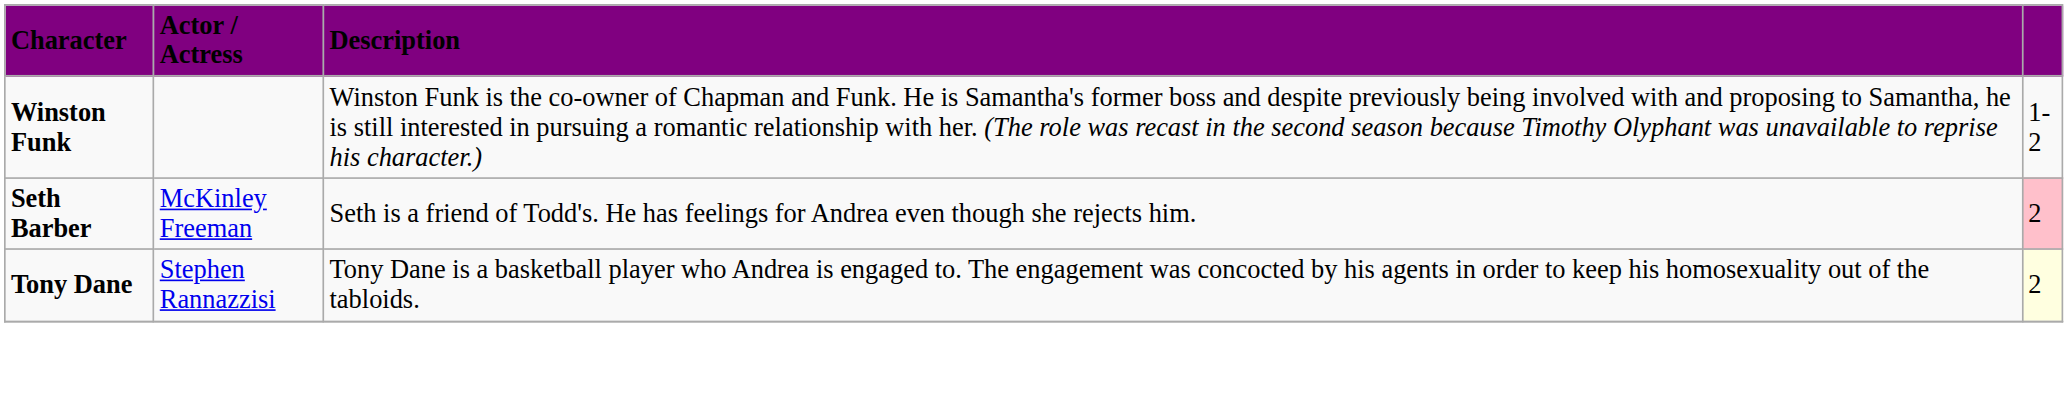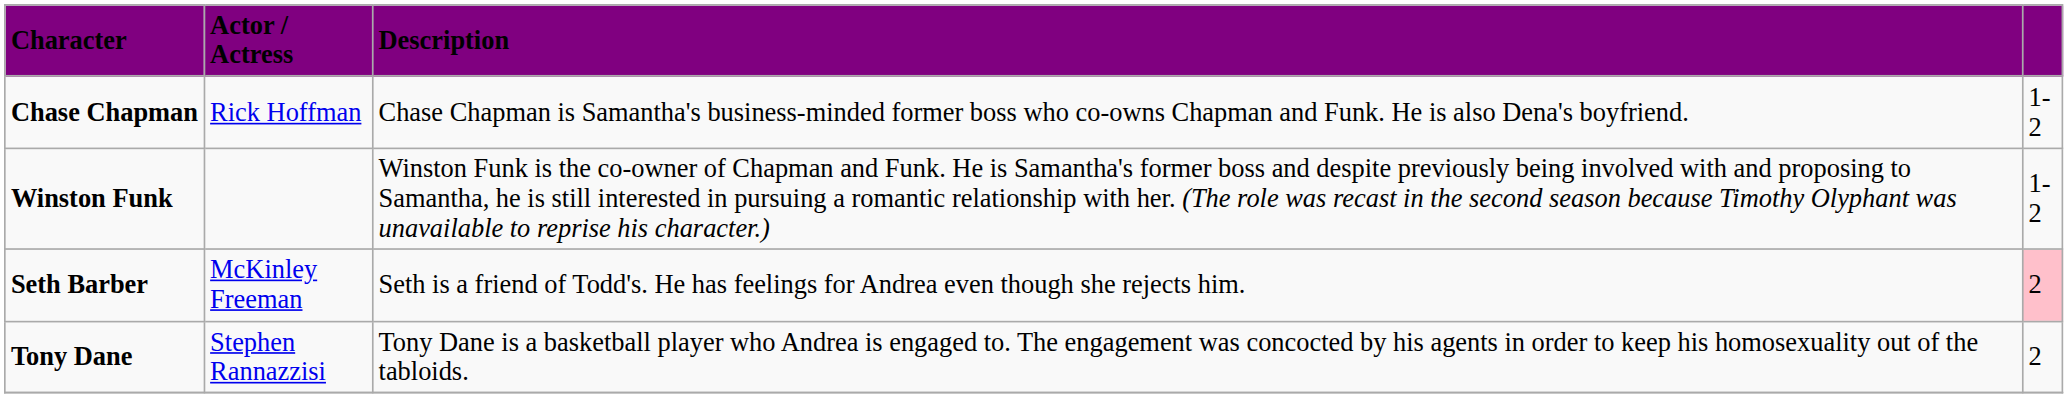 <table class="wikitable" border="1">
 <tr>
 <td colspan="1" style="background:purple"><strong>Character</strong></td>
 <td colspan="1" style="background:purple"><strong>Actor / Actress</strong></td>
 <td colspan="1" style="background:purple"><strong>Description</strong></td>
 <td colspan="1" style="background:purple"></td>
+</tr>
+<tr>
+<td><strong>Chase Chapman</strong></td>
+<td><a href='#'>Rick Hoffman</a></td>
+<td>Chase Chapman is Samantha's business-minded former boss who co-owns Chapman and Funk. He is also Dena's boyfriend.</td>
+<td>1-2</td>
 </tr>
 <tr>
 <td><strong>Winston Funk</strong></td>
 <td></td>
 <td>Winston Funk is the co-owner of Chapman and Funk. He is Samantha's former boss and despite previously being involved with and proposing to Samantha, he is still interested in pursuing a romantic relationship with her. <em>(The role was recast in the second season because Timothy Olyphant was unavailable to reprise his character.)</em></td>
 <td>1-2</td>
 </tr>
 <tr>
 <td><strong>Seth Barber</strong></td>
 <td><a href='#'>McKinley Freeman</a></td>
 <td>Seth is a friend of Todd's. He has feelings for Andrea even though she rejects him.</td>
 <td style="background: pink;">2</td>
 </tr>
 <tr>
 <td><strong>Tony Dane</strong></td>
 <td><a href='#'>Stephen Rannazzisi</a></td>
 <td>Tony Dane is a basketball player who Andrea is engaged to. The engagement was concocted by his agents in order to keep his homosexuality out of the tabloids.</td>
-<td style="background: lightyellow;">2</td>
+<td>2</td>
 </tr>
 <tr>
 </tr>
 </table>
